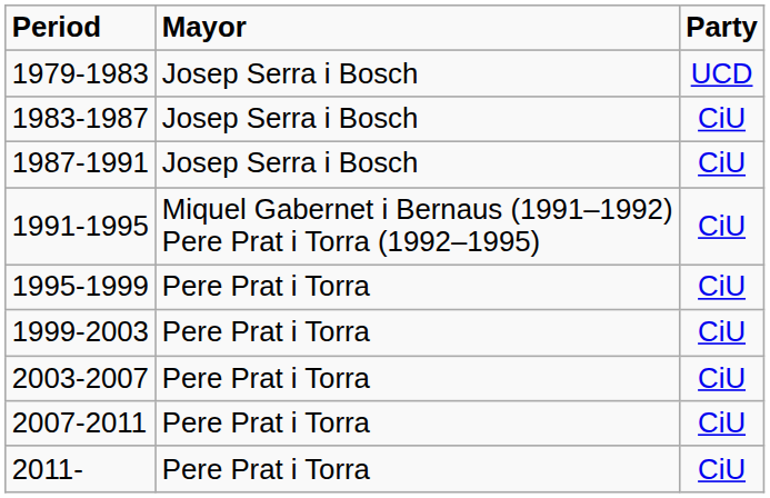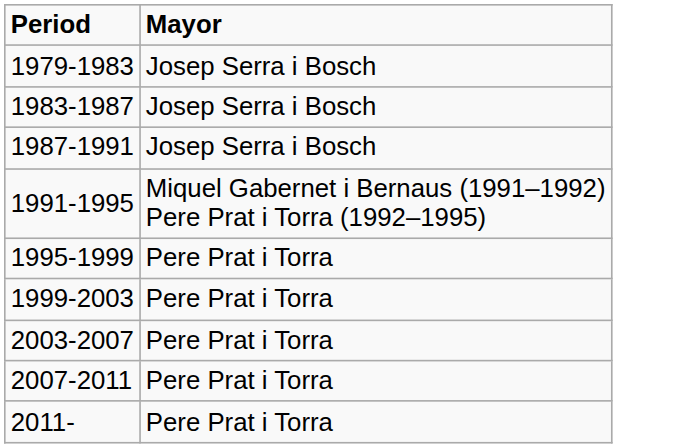 <table class="wikitable">
 <tr>
 <td><strong>Period</strong></td>
 <td><strong>Mayor</strong></td>
-<td><strong>Party</strong></td>
 </tr>
 <tr>
 <td align="left">1979-1983</td>
 <td align="left">Josep Serra i Bosch</td>
-<td align="center"><a href='#'>UCD</a></td>
 </tr>
 <tr>
 <td align="left">1983-1987</td>
 <td align="left">Josep Serra i Bosch</td>
-<td align="center"><a href='#'>CiU</a></td>
 </tr>
 <tr>
 <td align="left">1987-1991</td>
 <td align="left">Josep Serra i Bosch</td>
-<td align="center"><a href='#'>CiU</a></td>
 </tr>
 <tr>
 <td align="left">1991-1995</td>
 <td align="left">Miquel Gabernet i Bernaus (1991–1992)<br>Pere Prat i Torra (1992–1995)</td>
-<td align="center"><a href='#'>CiU</a></td>
 </tr>
 <tr>
 <td align="left">1995-1999</td>
 <td align="left">Pere Prat i Torra</td>
-<td align="center"><a href='#'>CiU</a></td>
 </tr>
 <tr>
 <td align="left">1999-2003</td>
 <td align="left">Pere Prat i Torra</td>
-<td align="center"><a href='#'>CiU</a></td>
 </tr>
 <tr>
 <td align="left">2003-2007</td>
 <td align="left">Pere Prat i Torra</td>
-<td align="center"><a href='#'>CiU</a></td>
 </tr>
 <tr>
 <td align="left">2007-2011</td>
 <td align="left">Pere Prat i Torra</td>
-<td align="center"><a href='#'>CiU</a></td>
 </tr>
 <tr>
 <td align="left">2011-</td>
 <td align="left">Pere Prat i Torra</td>
-<td align="center"><a href='#'>CiU</a></td>
 </tr>
 </table>
